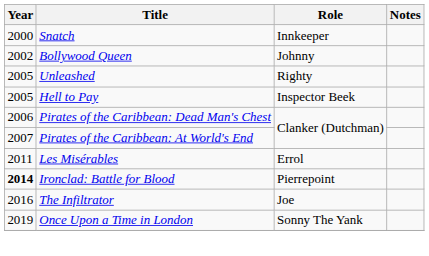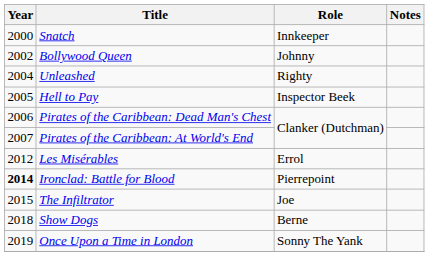 <table class="wikitable sortable">
 <tr>
 <th>Year</th>
 <th>Title</th>
 <th>Role</th>
 <th>Notes</th>
 </tr>
 <tr>
 <td>2000</td>
 <td><em><a href='#'>Snatch</a></em></td>
 <td>Innkeeper</td>
 <td></td>
 </tr>
 <tr>
 <td>2002</td>
 <td><em><a href='#'>Bollywood Queen</a></em></td>
 <td>Johnny</td>
 <td></td>
 </tr>
 <tr>
-<td>2005</td>
+<td>2004</td>
 <td><em><a href='#'>Unleashed</a></em></td>
 <td>Righty</td>
 <td></td>
 </tr>
 <tr>
 <td>2005</td>
 <td><em><a href='#'>Hell to Pay</a></em></td>
 <td>Inspector Beek</td>
 <td></td>
 </tr>
 <tr>
 <td>2006</td>
 <td><em><a href='#'>Pirates of the Caribbean: Dead Man's Chest</a></em></td>
 <td rowspan="2">Clanker (Dutchman)</td>
 <td></td>
 </tr>
 <tr>
 <td>2007</td>
 <td><em><a href='#'>Pirates of the Caribbean: At World's End</a></em></td>
 <td></td>
 </tr>
 <tr>
-<td>2011</td>
+<td>2012</td>
 <td><em><a href='#'>Les Misérables</a></em></td>
 <td>Errol</td>
 <td></td>
 </tr>
 <tr>
 <td><strong>2014</strong></td>
 <td><em><a href='#'>Ironclad: Battle for Blood</a></em></td>
 <td>Pierrepoint</td>
 <td></td>
 </tr>
 <tr>
-<td>2016</td>
+<td>2015</td>
 <td><em><a href='#'>The Infiltrator</a></em></td>
 <td>Joe</td>
+<td></td>
+</tr>
+<tr>
+<td>2018</td>
+<td><em><a href='#'>Show Dogs</a></em></td>
+<td>Berne</td>
 <td></td>
 </tr>
 <tr>
 <td>2019</td>
 <td><em><a href='#'>Once Upon a Time in London</a></em></td>
 <td>Sonny The Yank</td>
 <td></td>
 </tr>
 <tr>
 </tr>
 </table>
